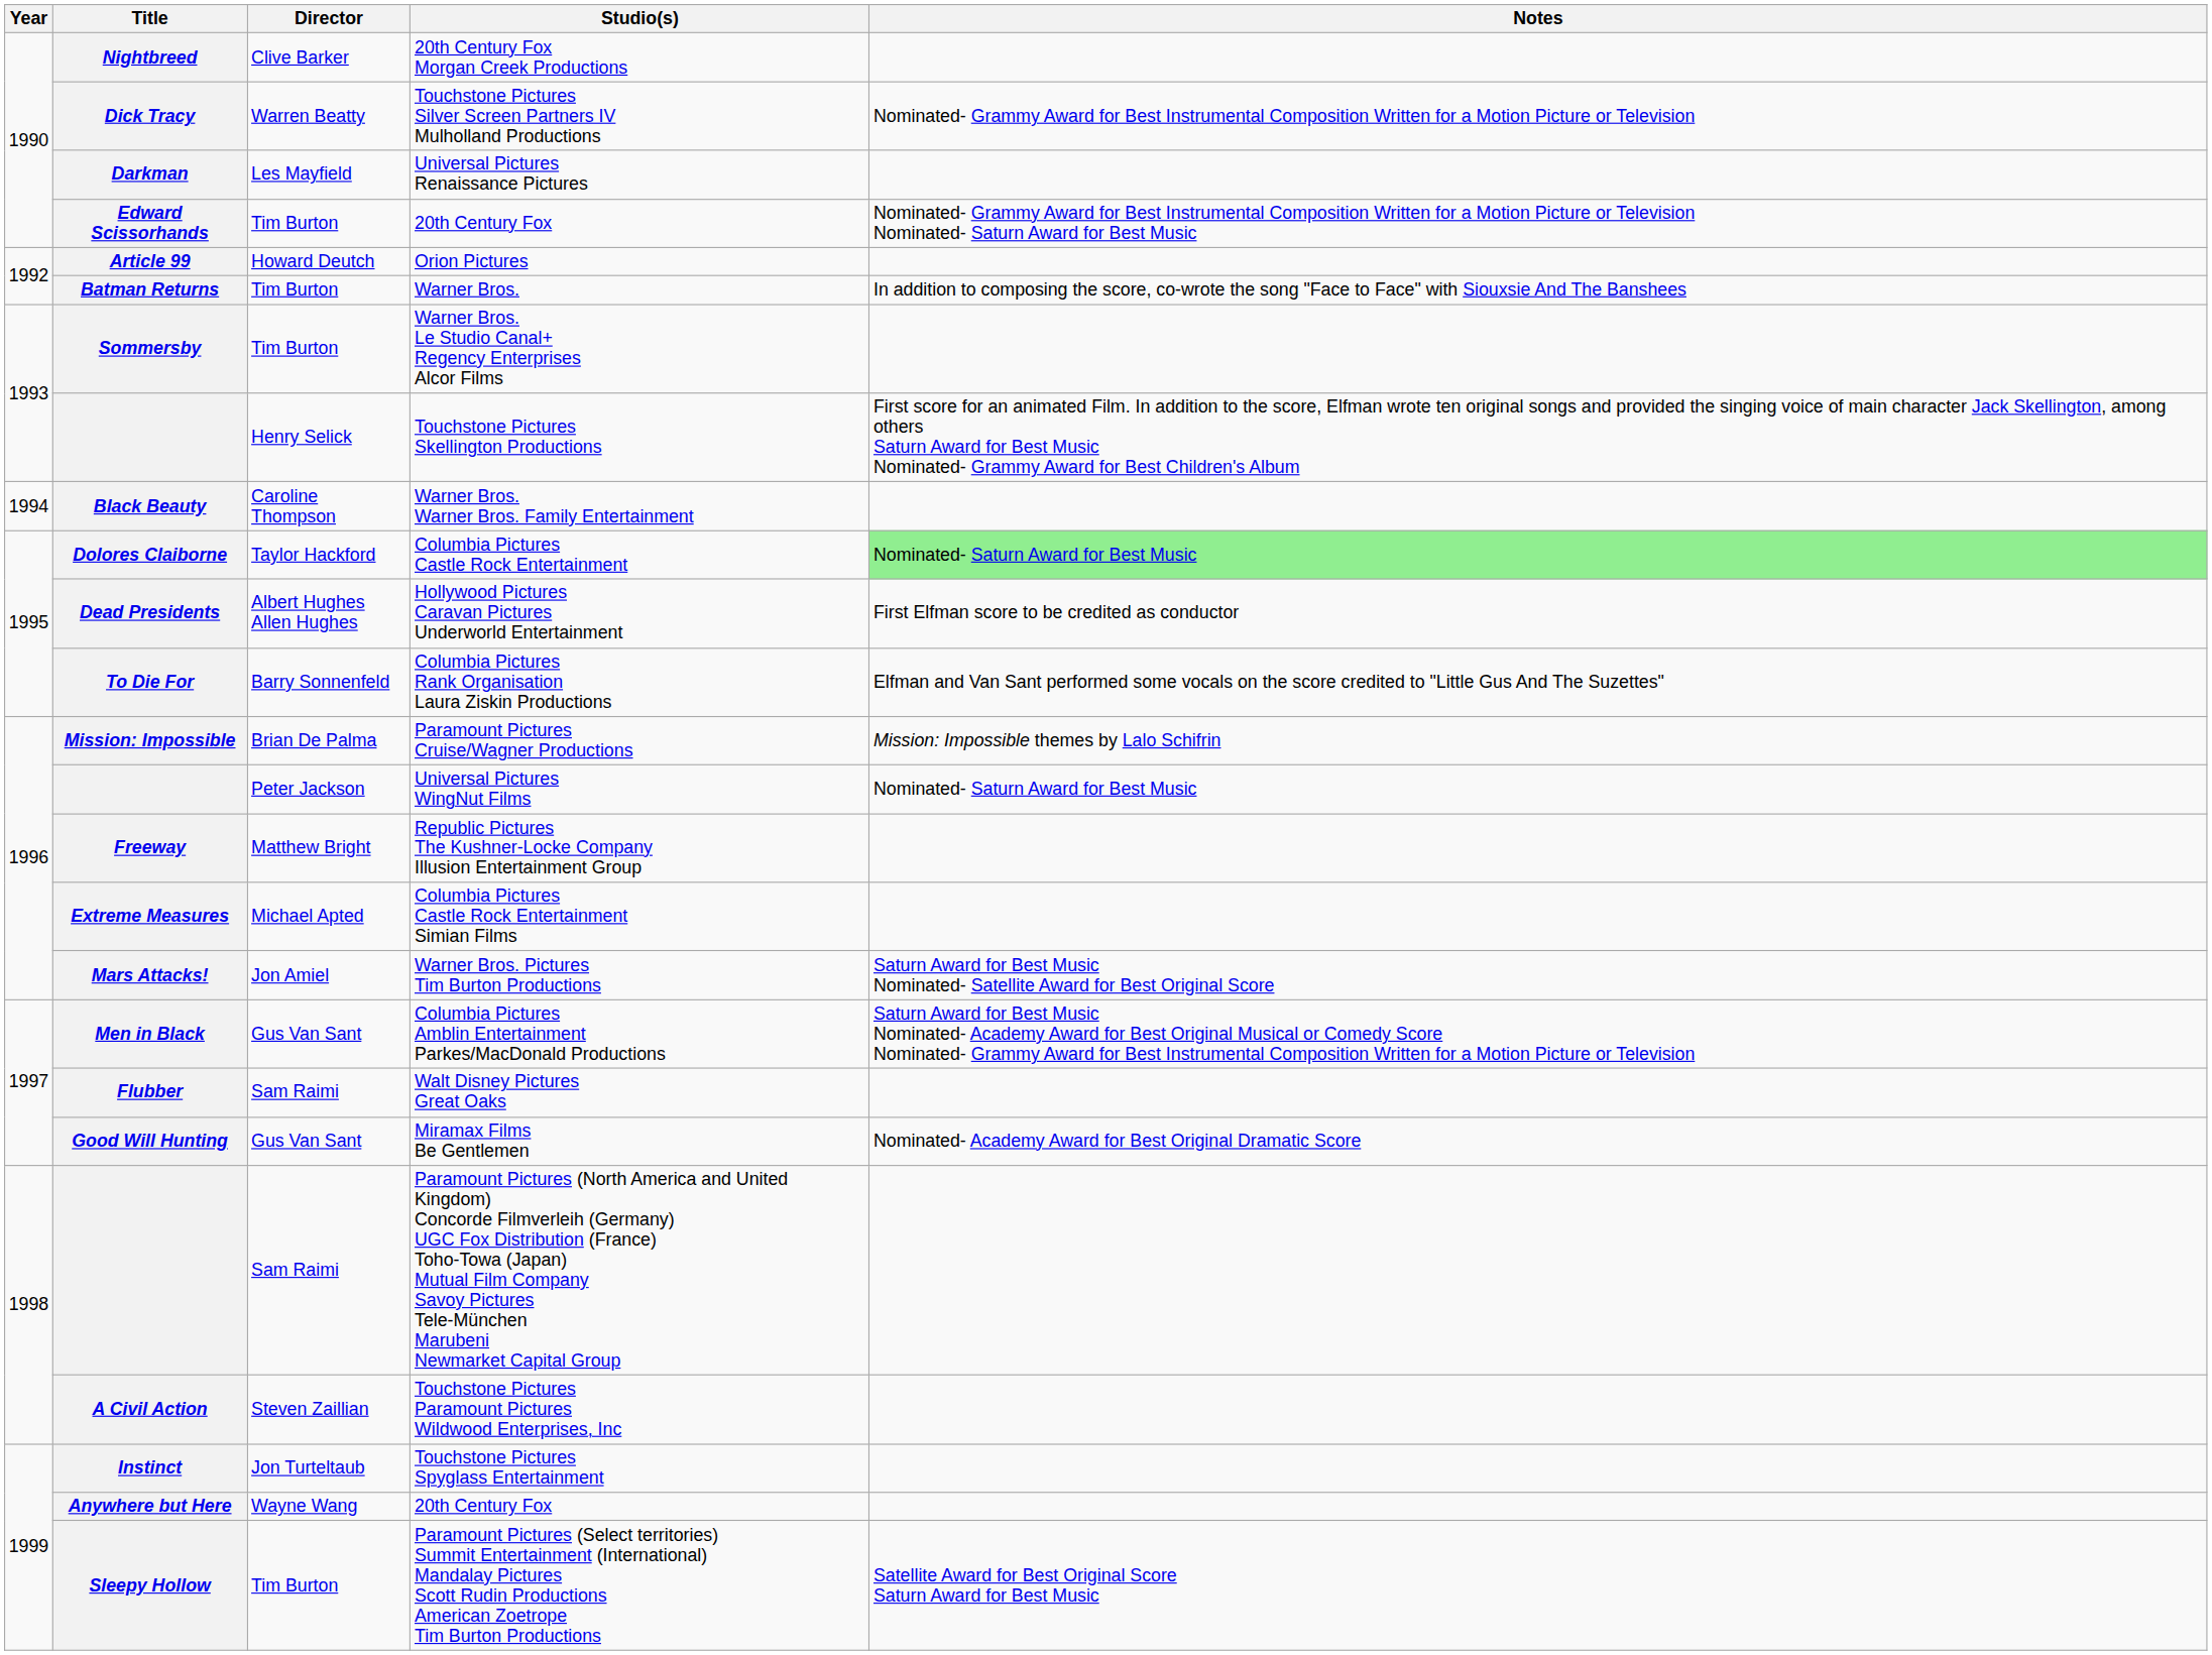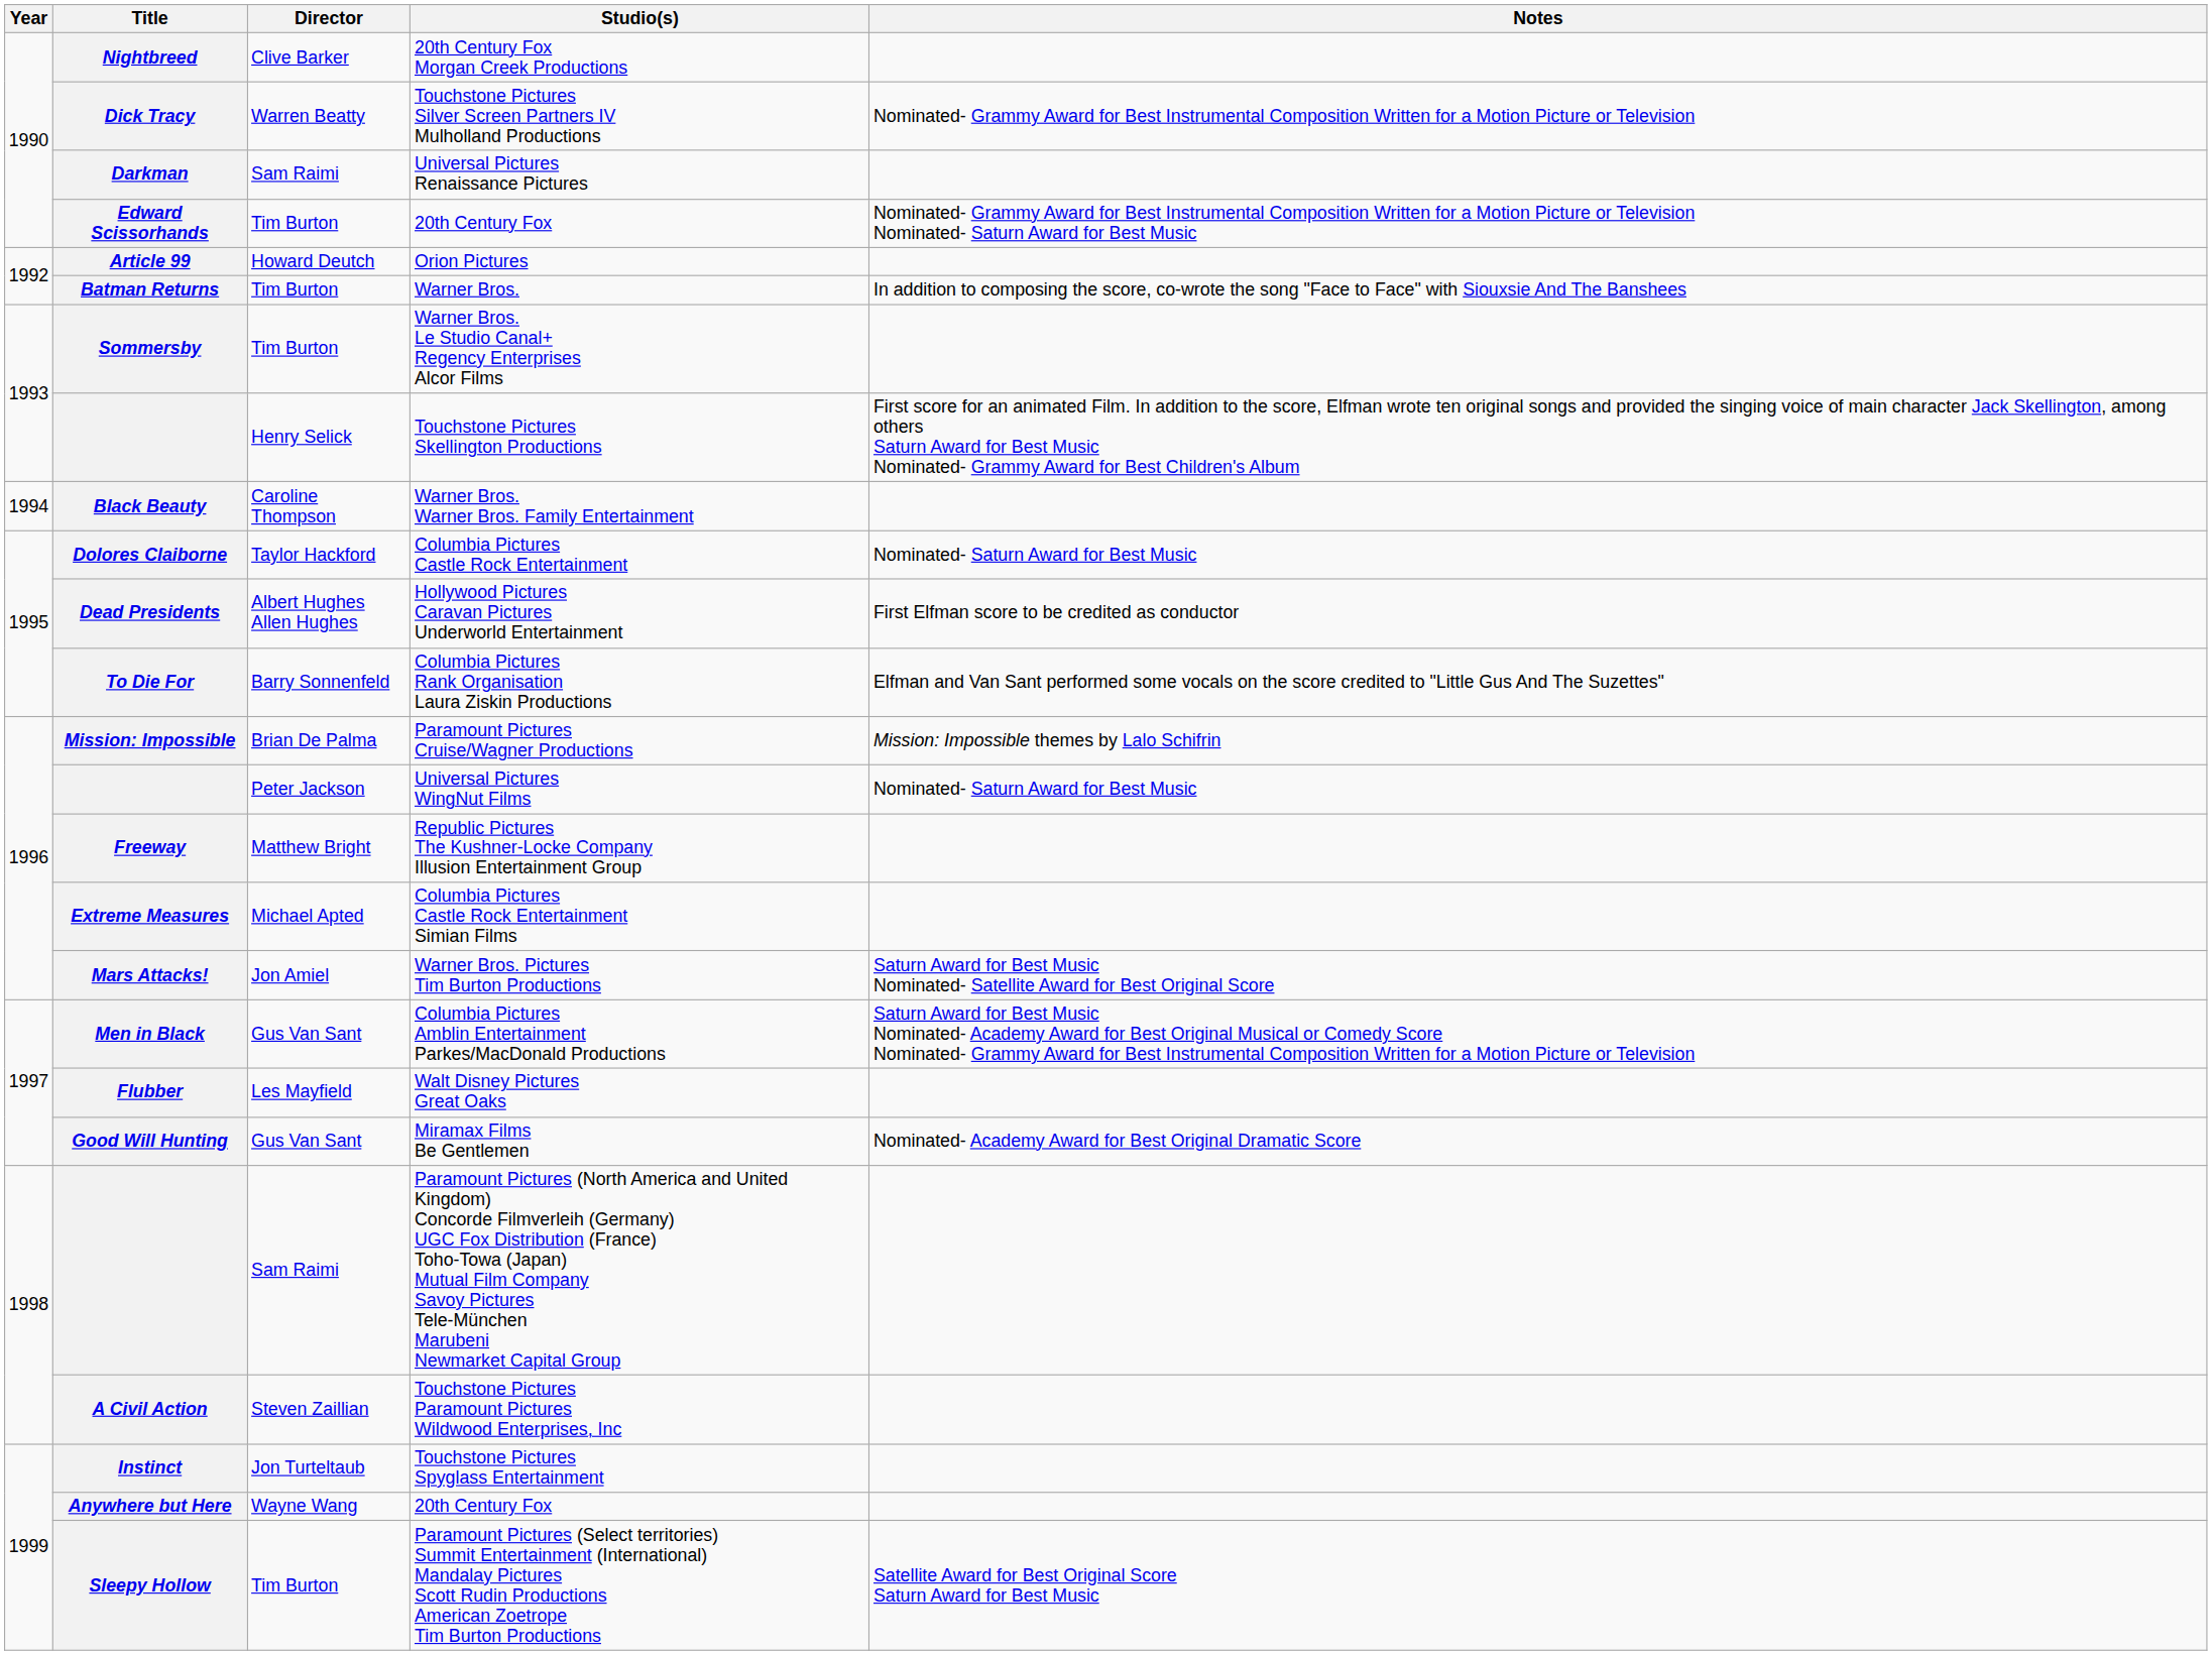 <table class="wikitable sortable">
 <tr>
 <th>Year</th>
 <th>Title</th>
 <th>Director</th>
 <th>Studio(s)</th>
 <th>Notes</th>
 </tr>
 <tr>
 <td rowspan="4">1990</td>
 <th><em><a href='#'>Nightbreed</a></em></th>
 <td><a href='#'>Clive Barker</a></td>
 <td><a href='#'>20th Century Fox</a><br><a href='#'>Morgan Creek Productions</a></td>
 <td></td>
 </tr>
 <tr>
 <th><em><a href='#'>Dick Tracy</a></em></th>
 <td><a href='#'>Warren Beatty</a></td>
 <td><a href='#'>Touchstone Pictures</a><br><a href='#'>Silver Screen Partners IV</a><br>Mulholland Productions</td>
 <td>Nominated- <a href='#'>Grammy Award for Best Instrumental Composition Written for a Motion Picture or Television</a></td>
 </tr>
 <tr>
 <th><em><a href='#'>Darkman</a></em></th>
-<td><a href='#'>Les Mayfield</a></td>
+<td><a href='#'>Sam Raimi</a></td>
 <td><a href='#'>Universal Pictures</a><br>Renaissance Pictures</td>
 <td></td>
 </tr>
 <tr>
 <th><em><a href='#'>Edward Scissorhands</a></em></th>
 <td><a href='#'>Tim Burton</a></td>
 <td><a href='#'>20th Century Fox</a></td>
 <td>Nominated- <a href='#'>Grammy Award for Best Instrumental Composition Written for a Motion Picture or Television</a><br>Nominated- <a href='#'>Saturn Award for Best Music</a></td>
 </tr>
 <tr>
 <td rowspan="2">1992</td>
 <th><em><a href='#'>Article 99</a></em></th>
 <td><a href='#'>Howard Deutch</a></td>
 <td><a href='#'>Orion Pictures</a></td>
 <td></td>
 </tr>
 <tr>
 <th><em><a href='#'>Batman Returns</a></em></th>
 <td><a href='#'>Tim Burton</a></td>
 <td><a href='#'>Warner Bros.</a></td>
 <td>In addition to composing the score, co-wrote the song "Face to Face" with <a href='#'>Siouxsie And The Banshees</a></td>
 </tr>
 <tr>
 <td rowspan="2">1993</td>
 <th><em><a href='#'>Sommersby</a></em></th>
 <td><a href='#'>Tim Burton</a></td>
 <td><a href='#'>Warner Bros.</a><br><a href='#'>Le Studio Canal+</a><br><a href='#'>Regency Enterprises</a><br>Alcor Films</td>
 <td></td>
 </tr>
 <tr>
 <th><em></em></th>
 <td><a href='#'>Henry Selick</a></td>
 <td><a href='#'>Touchstone Pictures</a><br><a href='#'>Skellington Productions</a></td>
 <td>First score for an animated Film. In addition to the score, Elfman wrote ten original songs and provided the singing voice of main character <a href='#'>Jack Skellington</a>, among others<br><a href='#'>Saturn Award for Best Music</a><br>Nominated- <a href='#'>Grammy Award for Best Children's Album</a></td>
 </tr>
 <tr>
 <td>1994</td>
 <th><em><a href='#'>Black Beauty</a></em></th>
 <td><a href='#'>Caroline Thompson</a></td>
 <td><a href='#'>Warner Bros.</a><br><a href='#'>Warner Bros. Family Entertainment</a></td>
 <td></td>
 </tr>
 <tr>
 <td rowspan="3">1995</td>
 <th><em><a href='#'>Dolores Claiborne</a></em></th>
 <td><a href='#'>Taylor Hackford</a></td>
 <td><a href='#'>Columbia Pictures</a><br><a href='#'>Castle Rock Entertainment</a></td>
-<td style="background: lightgreen;">Nominated- <a href='#'>Saturn Award for Best Music</a></td>
+<td>Nominated- <a href='#'>Saturn Award for Best Music</a></td>
 </tr>
 <tr>
 <th><em><a href='#'>Dead Presidents</a></em></th>
 <td><a href='#'>Albert Hughes</a><br><a href='#'>Allen Hughes</a></td>
 <td><a href='#'>Hollywood Pictures</a><br><a href='#'>Caravan Pictures</a><br>Underworld Entertainment</td>
 <td>First Elfman score to be credited as conductor</td>
 </tr>
 <tr>
 <th><em><a href='#'>To Die For</a></em></th>
 <td><a href='#'>Barry Sonnenfeld</a></td>
 <td><a href='#'>Columbia Pictures</a><br><a href='#'>Rank Organisation</a><br>Laura Ziskin Productions</td>
 <td>Elfman and Van Sant performed some vocals on the score credited to "Little Gus And The Suzettes"</td>
 </tr>
 <tr>
 <td rowspan="5">1996</td>
 <th><em><a href='#'>Mission: Impossible</a></em></th>
 <td><a href='#'>Brian De Palma</a></td>
 <td><a href='#'>Paramount Pictures</a><br><a href='#'>Cruise/Wagner Productions</a></td>
 <td><em>Mission: Impossible</em> themes by <a href='#'>Lalo Schifrin</a></td>
 </tr>
 <tr>
 <th><em></em></th>
 <td><a href='#'>Peter Jackson</a></td>
 <td><a href='#'>Universal Pictures</a><br><a href='#'>WingNut Films</a></td>
 <td>Nominated- <a href='#'>Saturn Award for Best Music</a></td>
 </tr>
 <tr>
 <th><em><a href='#'>Freeway</a></em></th>
 <td><a href='#'>Matthew Bright</a></td>
 <td><a href='#'>Republic Pictures</a><br><a href='#'>The Kushner-Locke Company</a><br>Illusion Entertainment Group</td>
 <td></td>
 </tr>
 <tr>
 <th><em><a href='#'>Extreme Measures</a></em></th>
 <td><a href='#'>Michael Apted</a></td>
 <td><a href='#'>Columbia Pictures</a><br><a href='#'>Castle Rock Entertainment</a><br>Simian Films</td>
 <td></td>
 </tr>
 <tr>
 <th><em><a href='#'>Mars Attacks!</a></em></th>
 <td><a href='#'>Jon Amiel</a></td>
 <td><a href='#'>Warner Bros. Pictures</a><br><a href='#'>Tim Burton Productions</a></td>
 <td><a href='#'>Saturn Award for Best Music</a><br>Nominated- <a href='#'>Satellite Award for Best Original Score</a></td>
 </tr>
 <tr>
 <td rowspan="3">1997</td>
 <th><em><a href='#'>Men in Black</a></em></th>
 <td><a href='#'>Gus Van Sant</a></td>
 <td><a href='#'>Columbia Pictures</a><br><a href='#'>Amblin Entertainment</a><br>Parkes/MacDonald Productions</td>
 <td><a href='#'>Saturn Award for Best Music</a><br>Nominated- <a href='#'>Academy Award for Best Original Musical or Comedy Score</a><br>Nominated- <a href='#'>Grammy Award for Best Instrumental Composition Written for a Motion Picture or Television</a></td>
 </tr>
 <tr>
 <th><em><a href='#'>Flubber</a></em></th>
-<td><a href='#'>Sam Raimi</a></td>
+<td><a href='#'>Les Mayfield</a></td>
 <td><a href='#'>Walt Disney Pictures</a><br><a href='#'>Great Oaks</a></td>
 <td></td>
 </tr>
 <tr>
 <th><em><a href='#'>Good Will Hunting</a></em></th>
 <td><a href='#'>Gus Van Sant</a></td>
 <td><a href='#'>Miramax Films</a><br>Be Gentlemen</td>
 <td>Nominated- <a href='#'>Academy Award for Best Original Dramatic Score</a></td>
 </tr>
 <tr>
 <td rowspan="2">1998</td>
 <th><em></em></th>
 <td><a href='#'>Sam Raimi</a></td>
 <td><a href='#'>Paramount Pictures</a> (North America and United Kingdom)<br>Concorde Filmverleih (Germany)<br><a href='#'>UGC Fox Distribution</a> (France)<br>Toho-Towa (Japan)<br><a href='#'>Mutual Film Company</a><br><a href='#'>Savoy Pictures</a><br>Tele-München<br><a href='#'>Marubeni</a><br><a href='#'>Newmarket Capital Group</a></td>
 <td></td>
 </tr>
 <tr>
 <th><em><a href='#'>A Civil Action</a></em></th>
 <td><a href='#'>Steven Zaillian</a></td>
 <td><a href='#'>Touchstone Pictures</a><br><a href='#'>Paramount Pictures</a><br><a href='#'>Wildwood Enterprises, Inc</a></td>
 <td></td>
 </tr>
 <tr>
 <td rowspan="3">1999</td>
 <th><em><a href='#'>Instinct</a></em></th>
 <td><a href='#'>Jon Turteltaub</a></td>
 <td><a href='#'>Touchstone Pictures</a><br><a href='#'>Spyglass Entertainment</a></td>
 <td></td>
 </tr>
 <tr>
 <th><em><a href='#'>Anywhere but Here</a></em></th>
 <td><a href='#'>Wayne Wang</a></td>
 <td><a href='#'>20th Century Fox</a></td>
 <td></td>
 </tr>
 <tr>
 <th><em><a href='#'>Sleepy Hollow</a></em></th>
 <td><a href='#'>Tim Burton</a></td>
 <td><a href='#'>Paramount Pictures</a> (Select territories)<br><a href='#'>Summit Entertainment</a> (International)<br><a href='#'>Mandalay Pictures</a><br><a href='#'>Scott Rudin Productions</a><br><a href='#'>American Zoetrope</a><br><a href='#'>Tim Burton Productions</a></td>
 <td><a href='#'>Satellite Award for Best Original Score</a><br><a href='#'>Saturn Award for Best Music</a></td>
 </tr>
 </table>
